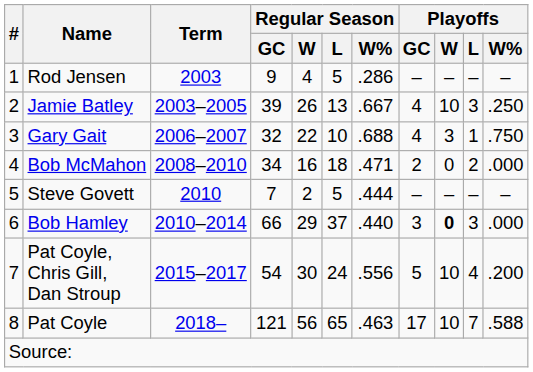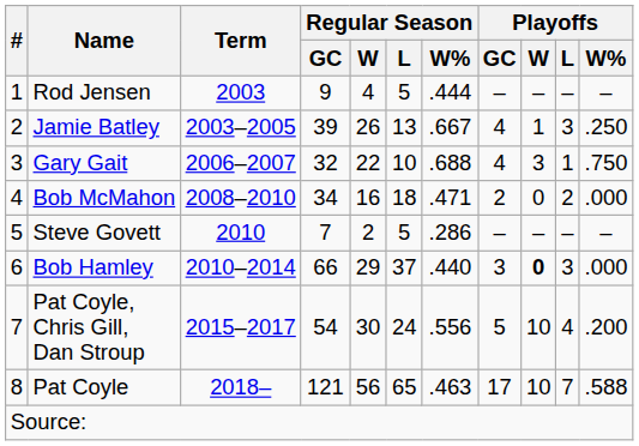 <table class="wikitable">
 <tr>
 <th rowspan="2">#</th>
 <th rowspan="2">Name</th>
 <th rowspan="2">Term</th>
 <th colspan="4">Regular Season</th>
 <th colspan="4">Playoffs</th>
 </tr>
 <tr>
 <th>GC</th>
 <th>W</th>
 <th>L</th>
 <th>W%</th>
 <th>GC</th>
 <th>W</th>
 <th>L</th>
 <th>W%</th>
 </tr>
 <tr>
 <td align=center>1</td>
 <td>Rod Jensen</td>
 <td align=center><a href='#'>2003</a></td>
 <td align=center>9</td>
 <td align=center>4</td>
 <td align=center>5</td>
-<td align=center>.286</td>
+<td align=center>.444</td>
 <td align=center>–</td>
 <td align=center>–</td>
 <td align=center>–</td>
 <td align=center>–</td>
 </tr>
 <tr>
 <td align=center>2</td>
 <td><a href='#'>Jamie Batley</a></td>
 <td align=center><a href='#'>2003</a>–<a href='#'>2005</a></td>
 <td align=center>39</td>
 <td align=center>26</td>
 <td align=center>13</td>
 <td align=center>.667</td>
 <td align=center>4</td>
-<td align="center">10</td>
+<td align=center>1</td>
 <td align=center>3</td>
 <td align=center>.250</td>
 </tr>
 <tr>
 <td align=center>3</td>
 <td><a href='#'>Gary Gait</a></td>
 <td align=center><a href='#'>2006</a>–<a href='#'>2007</a></td>
 <td align=center>32</td>
 <td align=center>22</td>
 <td align=center>10</td>
 <td align=center>.688</td>
 <td align=center>4</td>
 <td align=center>3</td>
 <td align=center>1</td>
 <td align=center>.750</td>
 </tr>
 <tr>
 <td align=center>4</td>
 <td><a href='#'>Bob McMahon</a></td>
 <td align=center><a href='#'>2008</a>–<a href='#'>2010</a></td>
 <td align=center>34</td>
 <td align=center>16</td>
 <td align=center>18</td>
 <td align=center>.471</td>
 <td align=center>2</td>
 <td align=center>0</td>
 <td align=center>2</td>
 <td align=center>.000</td>
 </tr>
 <tr>
 <td align=center>5</td>
 <td>Steve Govett</td>
 <td align=center><a href='#'>2010</a></td>
 <td align=center>7</td>
 <td align=center>2</td>
 <td align=center>5</td>
-<td align=center>.444</td>
+<td align=center>.286</td>
 <td align=center>–</td>
 <td align=center>–</td>
 <td align=center>–</td>
 <td align=center>–</td>
 </tr>
 <tr>
 <td align=center>6</td>
 <td><a href='#'>Bob Hamley</a></td>
 <td align=center><a href='#'>2010</a>–<a href='#'>2014</a></td>
 <td align=center>66</td>
 <td align=center>29</td>
 <td align=center>37</td>
 <td align=center>.440</td>
 <td align=center>3</td>
 <td align=center><strong>0</strong></td>
 <td align=center>3</td>
 <td align=center>.000</td>
 </tr>
 <tr>
 <td align=center>7</td>
 <td>Pat Coyle,<br>Chris Gill,<br>Dan Stroup</td>
 <td align=center><a href='#'>2015</a>–<a href='#'>2017</a></td>
 <td align="center">54</td>
 <td align="center">30</td>
 <td align="center">24</td>
 <td align="center">.556</td>
 <td align="center">5</td>
 <td align="center">10</td>
 <td align="center">4</td>
 <td align="center">.200</td>
 </tr>
 <tr>
 <td align=center>8</td>
 <td>Pat Coyle</td>
 <td align=center><a href='#'>2018–</a></td>
 <td align="center">121</td>
 <td align="center">56</td>
 <td align="center">65</td>
 <td align="center">.463</td>
 <td align="center">17</td>
 <td align="center">10</td>
 <td align="center">7</td>
 <td align="center">.588</td>
 </tr>
 <tr>
 <td colspan=11>Source:</td>
 </tr>
 </table>
